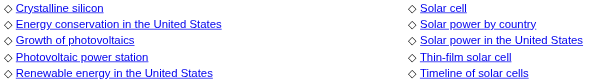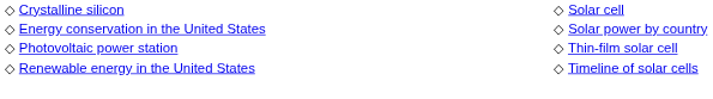 <table style="width: 65%; border: none; text-align: left;">
 <tr>
 <td>◇ <a href='#'>Crystalline silicon</a></td>
 <td>◇ <a href='#'>Solar cell</a></td>
 </tr>
 <tr>
 <td>◇ <a href='#'>Energy conservation in the United States</a></td>
 <td>◇ <a href='#'>Solar power by country</a></td>
 </tr>
 <tr>
-<td>◇ <a href='#'>Growth of photovoltaics</a></td>
-<td>◇ <a href='#'>Solar power in the United States</a></td>
-</tr>
-<tr>
 <td>◇ <a href='#'>Photovoltaic power station</a></td>
 <td>◇ <a href='#'>Thin-film solar cell</a></td>
 </tr>
 <tr>
 <td>◇ <a href='#'>Renewable energy in the United States</a></td>
 <td>◇ <a href='#'>Timeline of solar cells</a></td>
 </tr>
 </table>
